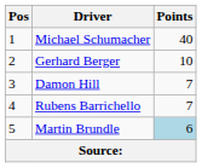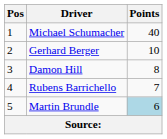 <table class="wikitable" style="font-size: 95%;">
 <tr>
 <th>Pos</th>
 <th>Driver</th>
 <th>Points</th>
 </tr>
 <tr>
 <td>1</td>
 <td> <a href='#'>Michael Schumacher</a></td>
 <td align="right">40</td>
 </tr>
 <tr>
 <td>2</td>
 <td> <a href='#'>Gerhard Berger</a></td>
 <td align="right">10</td>
 </tr>
 <tr>
 <td>3</td>
 <td> <a href='#'>Damon Hill</a></td>
-<td align="right">7</td>
+<td align="right">8</td>
 </tr>
 <tr>
 <td>4</td>
 <td> <a href='#'>Rubens Barrichello</a></td>
 <td align="right">7</td>
 </tr>
 <tr>
 <td>5</td>
 <td> <a href='#'>Martin Brundle</a></td>
 <td align="right" style="background: lightblue;">6</td>
 </tr>
 <tr>
 <th colspan=4>Source: </th>
 </tr>
 </table>
